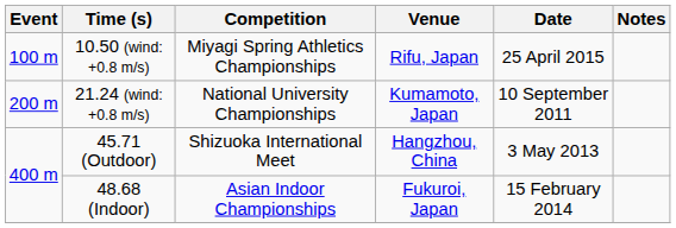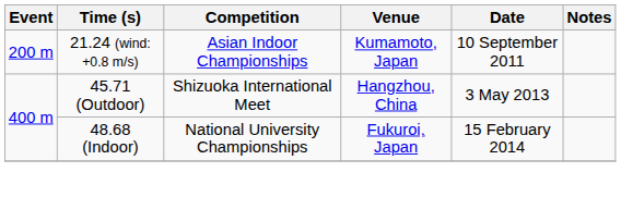 <table class="wikitable" style=text-align:center>
 <tr>
 <th>Event</th>
 <th>Time (s)</th>
 <th>Competition</th>
 <th>Venue</th>
 <th>Date</th>
 <th>Notes</th>
 </tr>
 <tr>
-<td><a href='#'>100&nbsp;m</a></td>
-<td>10.50 <small>(wind: +0.8 m/s)</small></td>
-<td>Miyagi Spring Athletics Championships</td>
-<td><a href='#'>Rifu, Japan</a></td>
-<td>25 April 2015</td>
-<td></td>
-</tr>
-<tr>
 <td><a href='#'>200&nbsp;m</a></td>
 <td>21.24 <small>(wind: +0.8 m/s)</small></td>
-<td>National University Championships</td>
+<td><a href='#'>Asian Indoor Championships</a></td>
 <td><a href='#'>Kumamoto, Japan</a></td>
 <td>10 September 2011</td>
 <td></td>
 </tr>
 <tr>
 <td rowspan=2><a href='#'>400&nbsp;m</a></td>
 <td>45.71 (Outdoor)</td>
 <td>Shizuoka International Meet</td>
 <td><a href='#'>Hangzhou, China</a></td>
 <td>3 May 2013</td>
 <td></td>
 </tr>
 <tr>
 <td>48.68 (Indoor)</td>
-<td><a href='#'>Asian Indoor Championships</a></td>
+<td>National University Championships</td>
 <td><a href='#'>Fukuroi, Japan</a></td>
 <td>15 February 2014</td>
 <td></td>
 </tr>
 <tr>
 </tr>
 </table>
